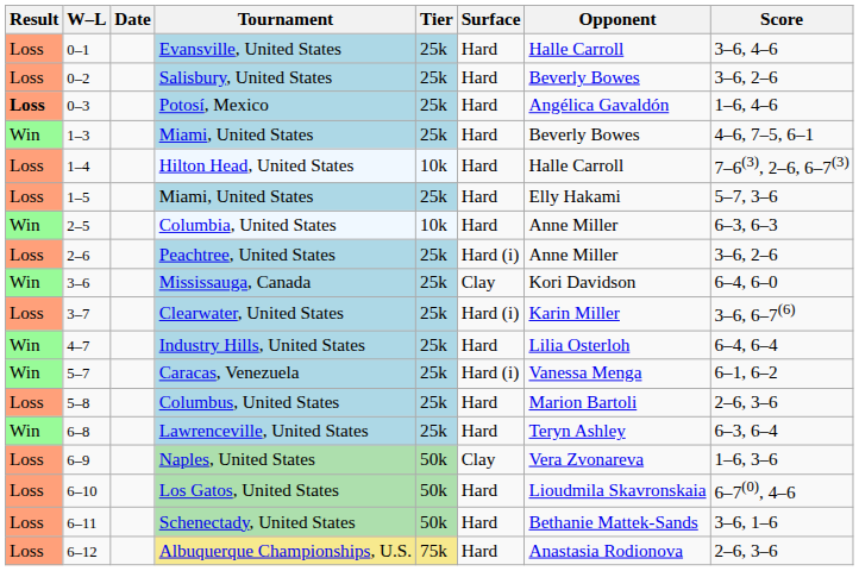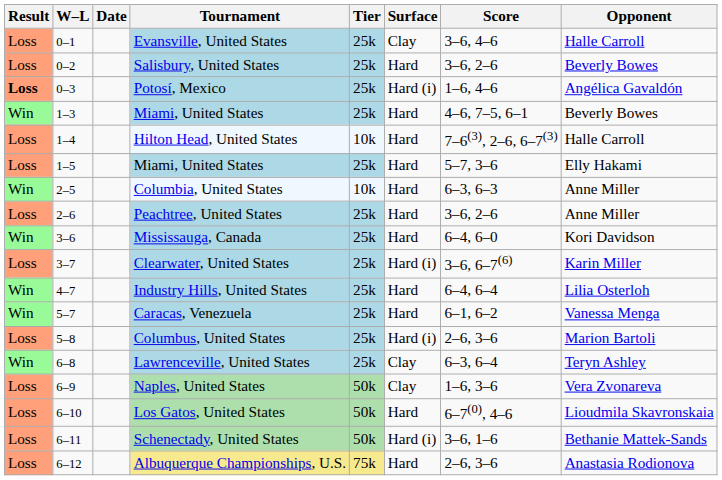 <table class="sortable wikitable">
 <tr>
 <th>Result</th>
 <th class="unsortable">W–L</th>
 <th>Date</th>
 <th>Tournament</th>
 <th>Tier</th>
 <th>Surface</th>
+<th class="unsortable">Score</th>
 <th>Opponent</th>
-<th class="unsortable">Score</th>
 </tr>
 <tr>
 <td style="background:#ffa07a;">Loss</td>
 <td><small>0–1</small></td>
 <td></td>
 <td style="background:lightblue;"><a href='#'>Evansville</a>, United States</td>
 <td style="background:lightblue;">25k</td>
-<td>Hard</td>
+<td>Clay</td>
+<td>3–6, 4–6</td>
 <td> <a href='#'>Halle Carroll</a></td>
-<td>3–6, 4–6</td>
 </tr>
 <tr>
 <td style="background:#ffa07a;">Loss</td>
 <td><small>0–2</small></td>
 <td></td>
 <td style="background:lightblue;"><a href='#'>Salisbury</a>, United States</td>
 <td style="background:lightblue;">25k</td>
 <td>Hard</td>
+<td>3–6, 2–6</td>
 <td> <a href='#'>Beverly Bowes</a></td>
-<td>3–6, 2–6</td>
 </tr>
 <tr>
 <td style="background:#ffa07a;"><strong>Loss</strong></td>
 <td><small>0–3</small></td>
 <td></td>
 <td style="background:lightblue;"><a href='#'>Potosí</a>, Mexico</td>
 <td style="background:lightblue;">25k</td>
-<td>Hard</td>
+<td>Hard (i)</td>
+<td>1–6, 4–6</td>
 <td> <a href='#'>Angélica Gavaldón</a></td>
-<td>1–6, 4–6</td>
 </tr>
 <tr>
 <td style="background:#98fb98;">Win</td>
 <td><small>1–3</small></td>
 <td></td>
 <td style="background:lightblue;"><a href='#'>Miami</a>, United States</td>
 <td style="background:lightblue;">25k</td>
 <td>Hard</td>
+<td>4–6, 7–5, 6–1</td>
 <td> Beverly Bowes</td>
-<td>4–6, 7–5, 6–1</td>
 </tr>
 <tr>
 <td style="background:#ffa07a;">Loss</td>
 <td><small>1–4</small></td>
 <td></td>
 <td style="background:#f0f8ff;"><a href='#'>Hilton Head</a>, United States</td>
 <td style="background:#f0f8ff;">10k</td>
 <td>Hard</td>
+<td>7–6<sup>(3)</sup>, 2–6, 6–7<sup>(3)</sup></td>
 <td> Halle Carroll</td>
-<td>7–6<sup>(3)</sup>, 2–6, 6–7<sup>(3)</sup></td>
 </tr>
 <tr>
 <td style="background:#ffa07a;">Loss</td>
 <td><small>1–5</small></td>
 <td></td>
 <td style="background:lightblue;">Miami, United States</td>
 <td style="background:lightblue;">25k</td>
 <td>Hard</td>
+<td>5–7, 3–6</td>
 <td> Elly Hakami</td>
-<td>5–7, 3–6</td>
 </tr>
 <tr>
 <td style="background:#98fb98;">Win</td>
 <td><small>2–5</small></td>
 <td></td>
 <td style="background:#f0f8ff;"><a href='#'>Columbia</a>, United States</td>
 <td style="background:#f0f8ff;">10k</td>
 <td>Hard</td>
+<td>6–3, 6–3</td>
 <td> Anne Miller</td>
-<td>6–3, 6–3</td>
 </tr>
 <tr>
 <td style="background:#ffa07a;">Loss</td>
 <td><small>2–6</small></td>
 <td></td>
 <td style="background:lightblue;"><a href='#'>Peachtree</a>, United States</td>
 <td style="background:lightblue;">25k</td>
-<td>Hard (i)</td>
+<td>Hard</td>
+<td>3–6, 2–6</td>
 <td> Anne Miller</td>
-<td>3–6, 2–6</td>
 </tr>
 <tr>
 <td style="background:#98fb98;">Win</td>
 <td><small>3–6</small></td>
 <td></td>
 <td style="background:lightblue;"><a href='#'>Mississauga</a>, Canada</td>
 <td style="background:lightblue;">25k</td>
-<td>Clay</td>
+<td>Hard</td>
+<td>6–4, 6–0</td>
 <td> Kori Davidson</td>
-<td>6–4, 6–0</td>
 </tr>
 <tr>
 <td style="background:#ffa07a;">Loss</td>
 <td><small>3–7</small></td>
 <td></td>
 <td style="background:lightblue;"><a href='#'>Clearwater</a>, United States</td>
 <td style="background:lightblue;">25k</td>
 <td>Hard (i)</td>
+<td>3–6, 6–7<sup>(6)</sup></td>
 <td> <a href='#'>Karin Miller</a></td>
-<td>3–6, 6–7<sup>(6)</sup></td>
 </tr>
 <tr>
 <td style="background:#98fb98;">Win</td>
 <td><small>4–7</small></td>
 <td></td>
 <td style="background:lightblue;"><a href='#'>Industry Hills</a>, United States</td>
 <td style="background:lightblue;">25k</td>
 <td>Hard</td>
+<td>6–4, 6–4</td>
 <td> <a href='#'>Lilia Osterloh</a></td>
-<td>6–4, 6–4</td>
 </tr>
 <tr>
 <td style="background:#98fb98;">Win</td>
 <td><small>5–7</small></td>
 <td></td>
 <td style="background:lightblue;"><a href='#'>Caracas</a>, Venezuela</td>
 <td style="background:lightblue;">25k</td>
-<td>Hard (i)</td>
+<td>Hard</td>
+<td>6–1, 6–2</td>
 <td> <a href='#'>Vanessa Menga</a></td>
-<td>6–1, 6–2</td>
 </tr>
 <tr>
 <td style="background:#ffa07a;">Loss</td>
 <td><small>5–8</small></td>
 <td></td>
 <td style="background:lightblue;"><a href='#'>Columbus</a>, United States</td>
 <td style="background:lightblue;">25k</td>
-<td>Hard</td>
+<td>Hard (i)</td>
+<td>2–6, 3–6</td>
 <td> <a href='#'>Marion Bartoli</a></td>
-<td>2–6, 3–6</td>
 </tr>
 <tr>
 <td style="background:#98fb98;">Win</td>
 <td><small>6–8</small></td>
 <td></td>
 <td style="background:lightblue;"><a href='#'>Lawrenceville</a>, United States</td>
 <td style="background:lightblue;">25k</td>
-<td>Hard</td>
+<td>Clay</td>
+<td>6–3, 6–4</td>
 <td> <a href='#'>Teryn Ashley</a></td>
-<td>6–3, 6–4</td>
 </tr>
 <tr>
 <td style="background:#ffa07a;">Loss</td>
 <td><small>6–9</small></td>
 <td></td>
 <td style="background:#addfad;"><a href='#'>Naples</a>, United States</td>
 <td style="background:#addfad;">50k</td>
 <td>Clay</td>
+<td>1–6, 3–6</td>
 <td> <a href='#'>Vera Zvonareva</a></td>
-<td>1–6, 3–6</td>
 </tr>
 <tr>
 <td style="background:#ffa07a;">Loss</td>
 <td><small>6–10</small></td>
 <td></td>
 <td style="background:#addfad;"><a href='#'>Los Gatos</a>, United States</td>
 <td style="background:#addfad;">50k</td>
 <td>Hard</td>
+<td>6–7<sup>(0)</sup>, 4–6</td>
 <td> <a href='#'>Lioudmila Skavronskaia</a></td>
-<td>6–7<sup>(0)</sup>, 4–6</td>
 </tr>
 <tr>
 <td style="background:#ffa07a;">Loss</td>
 <td><small>6–11</small></td>
 <td></td>
 <td style="background:#addfad;"><a href='#'>Schenectady</a>, United States</td>
 <td style="background:#addfad;">50k</td>
-<td>Hard</td>
+<td>Hard (i)</td>
+<td>3–6, 1–6</td>
 <td> <a href='#'>Bethanie Mattek-Sands</a></td>
-<td>3–6, 1–6</td>
 </tr>
 <tr>
 <td style="background:#ffa07a;">Loss</td>
 <td><small>6–12</small></td>
 <td></td>
 <td style="background:#f7e98e;"><a href='#'>Albuquerque Championships</a>, U.S.</td>
 <td style="background:#f7e98e;">75k</td>
 <td>Hard</td>
+<td>2–6, 3–6</td>
 <td> <a href='#'>Anastasia Rodionova</a></td>
-<td>2–6, 3–6</td>
 </tr>
 </table>
